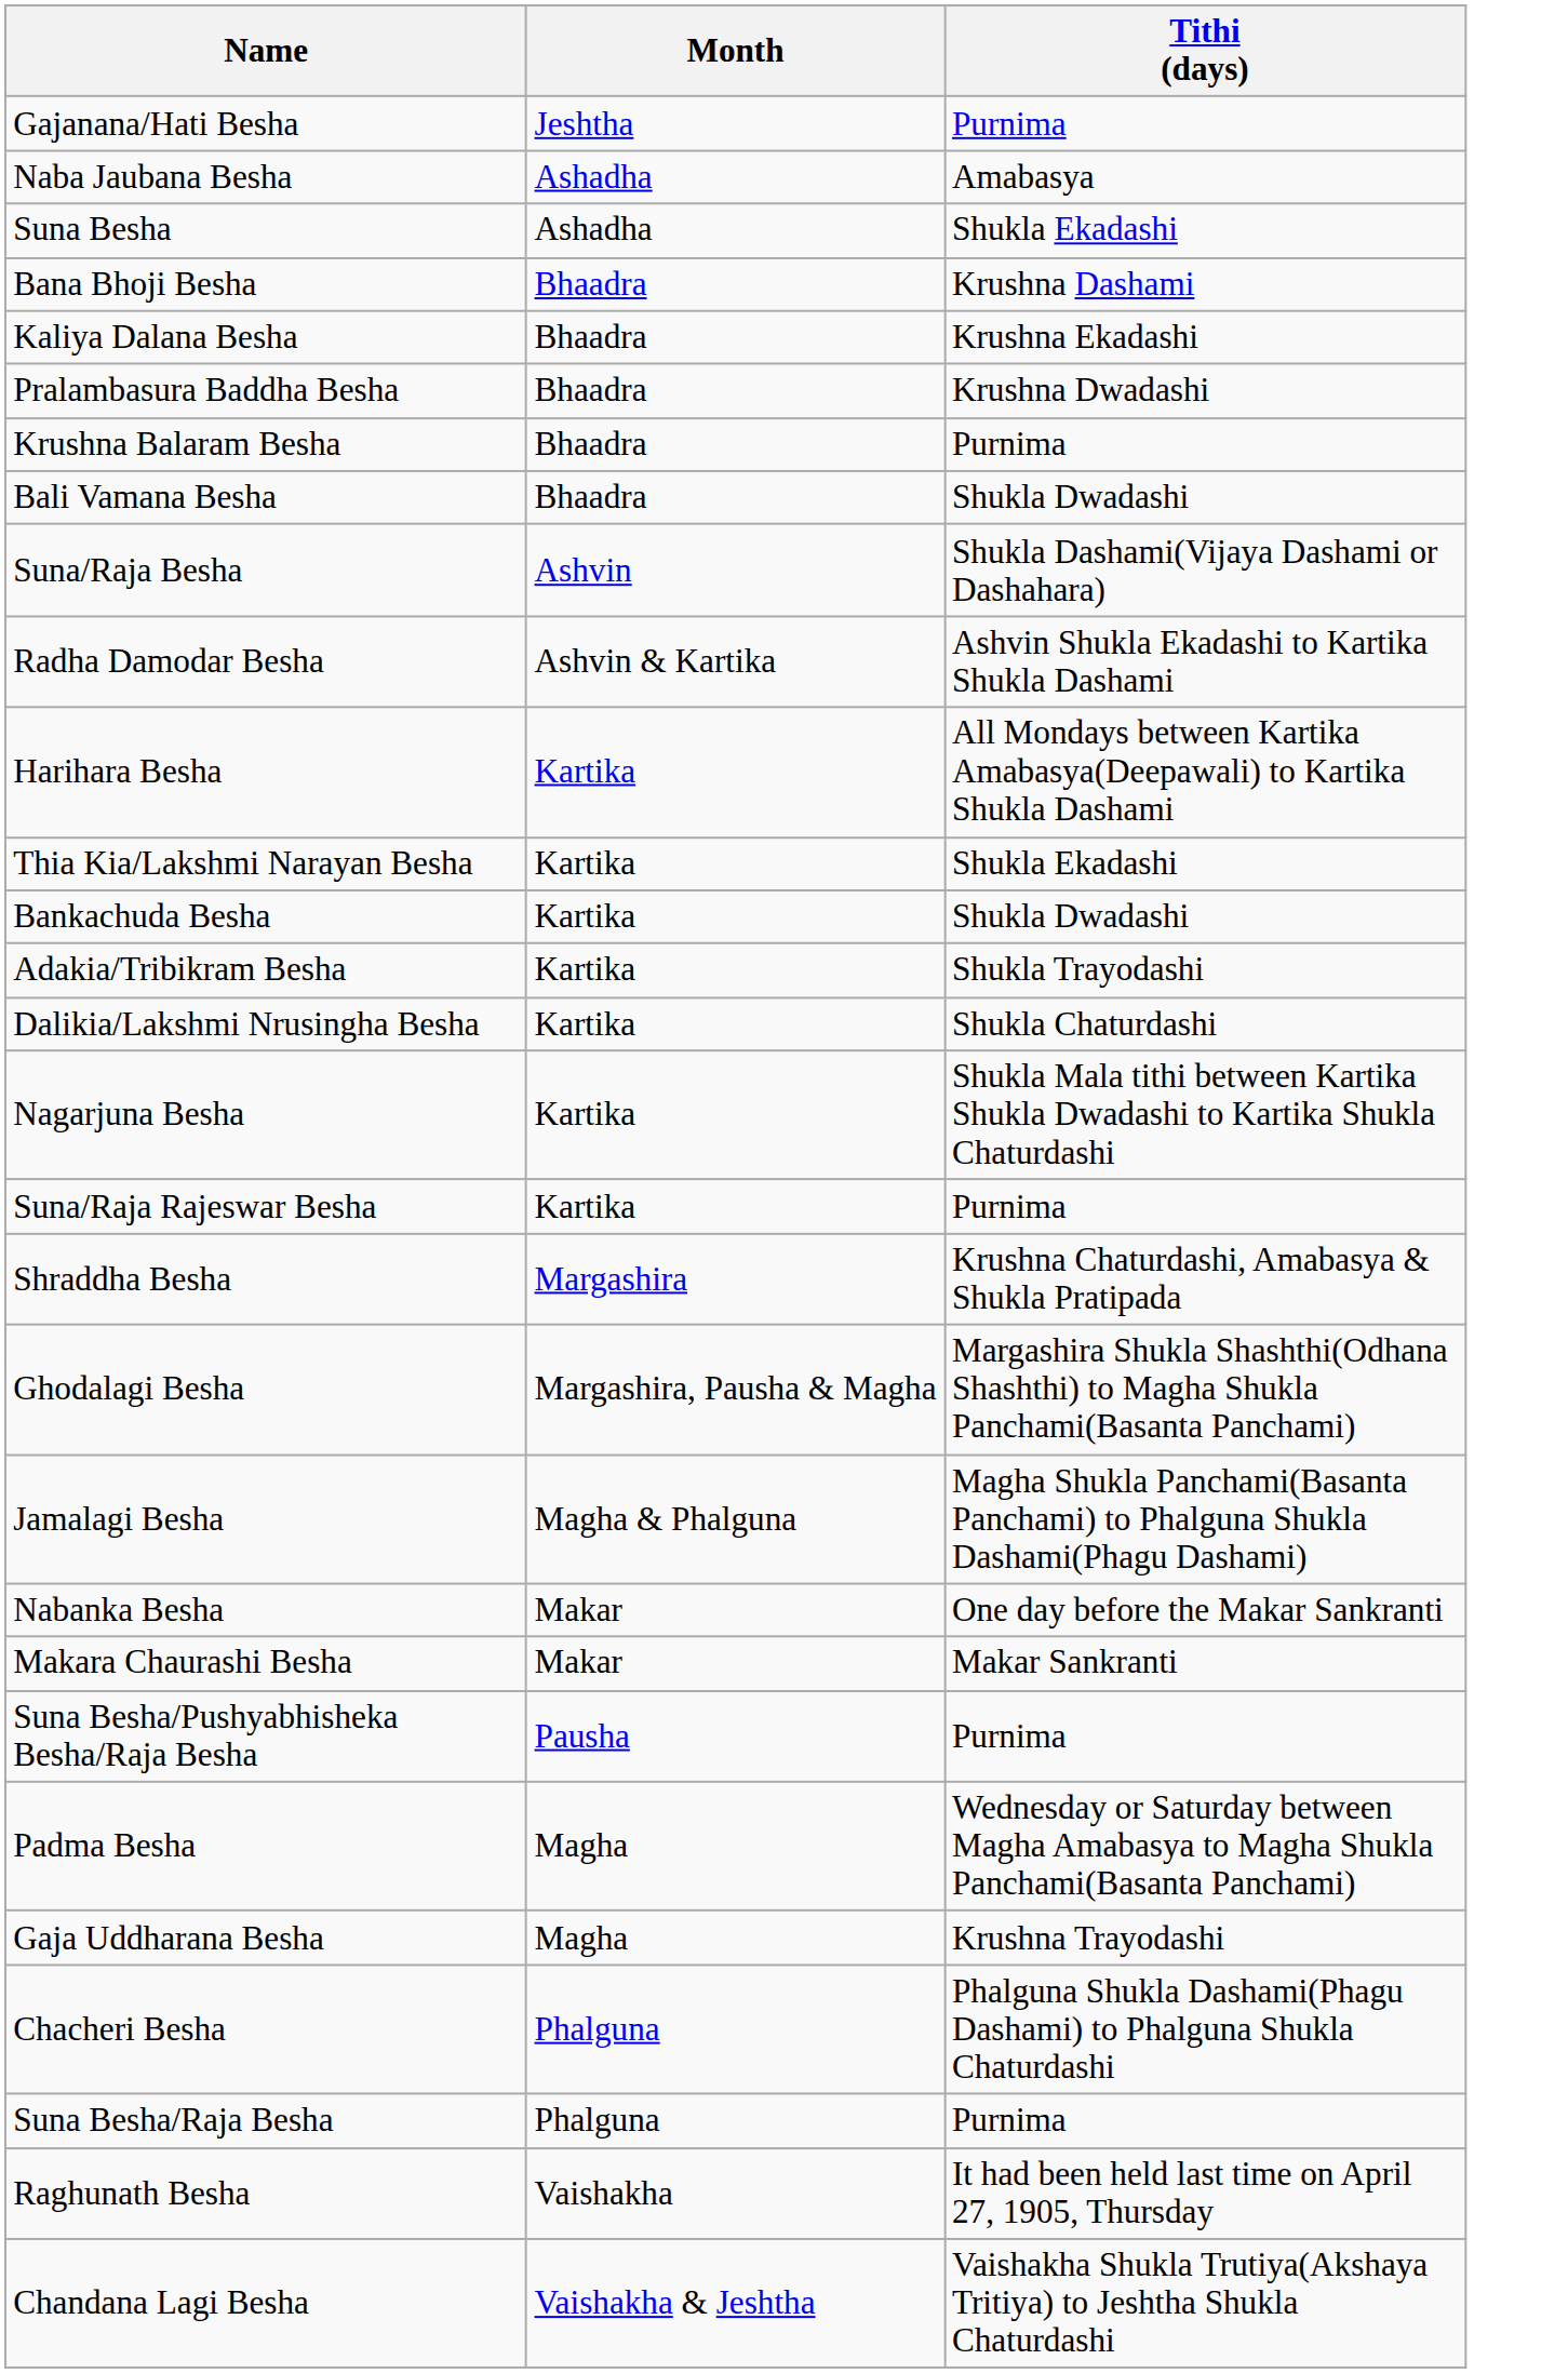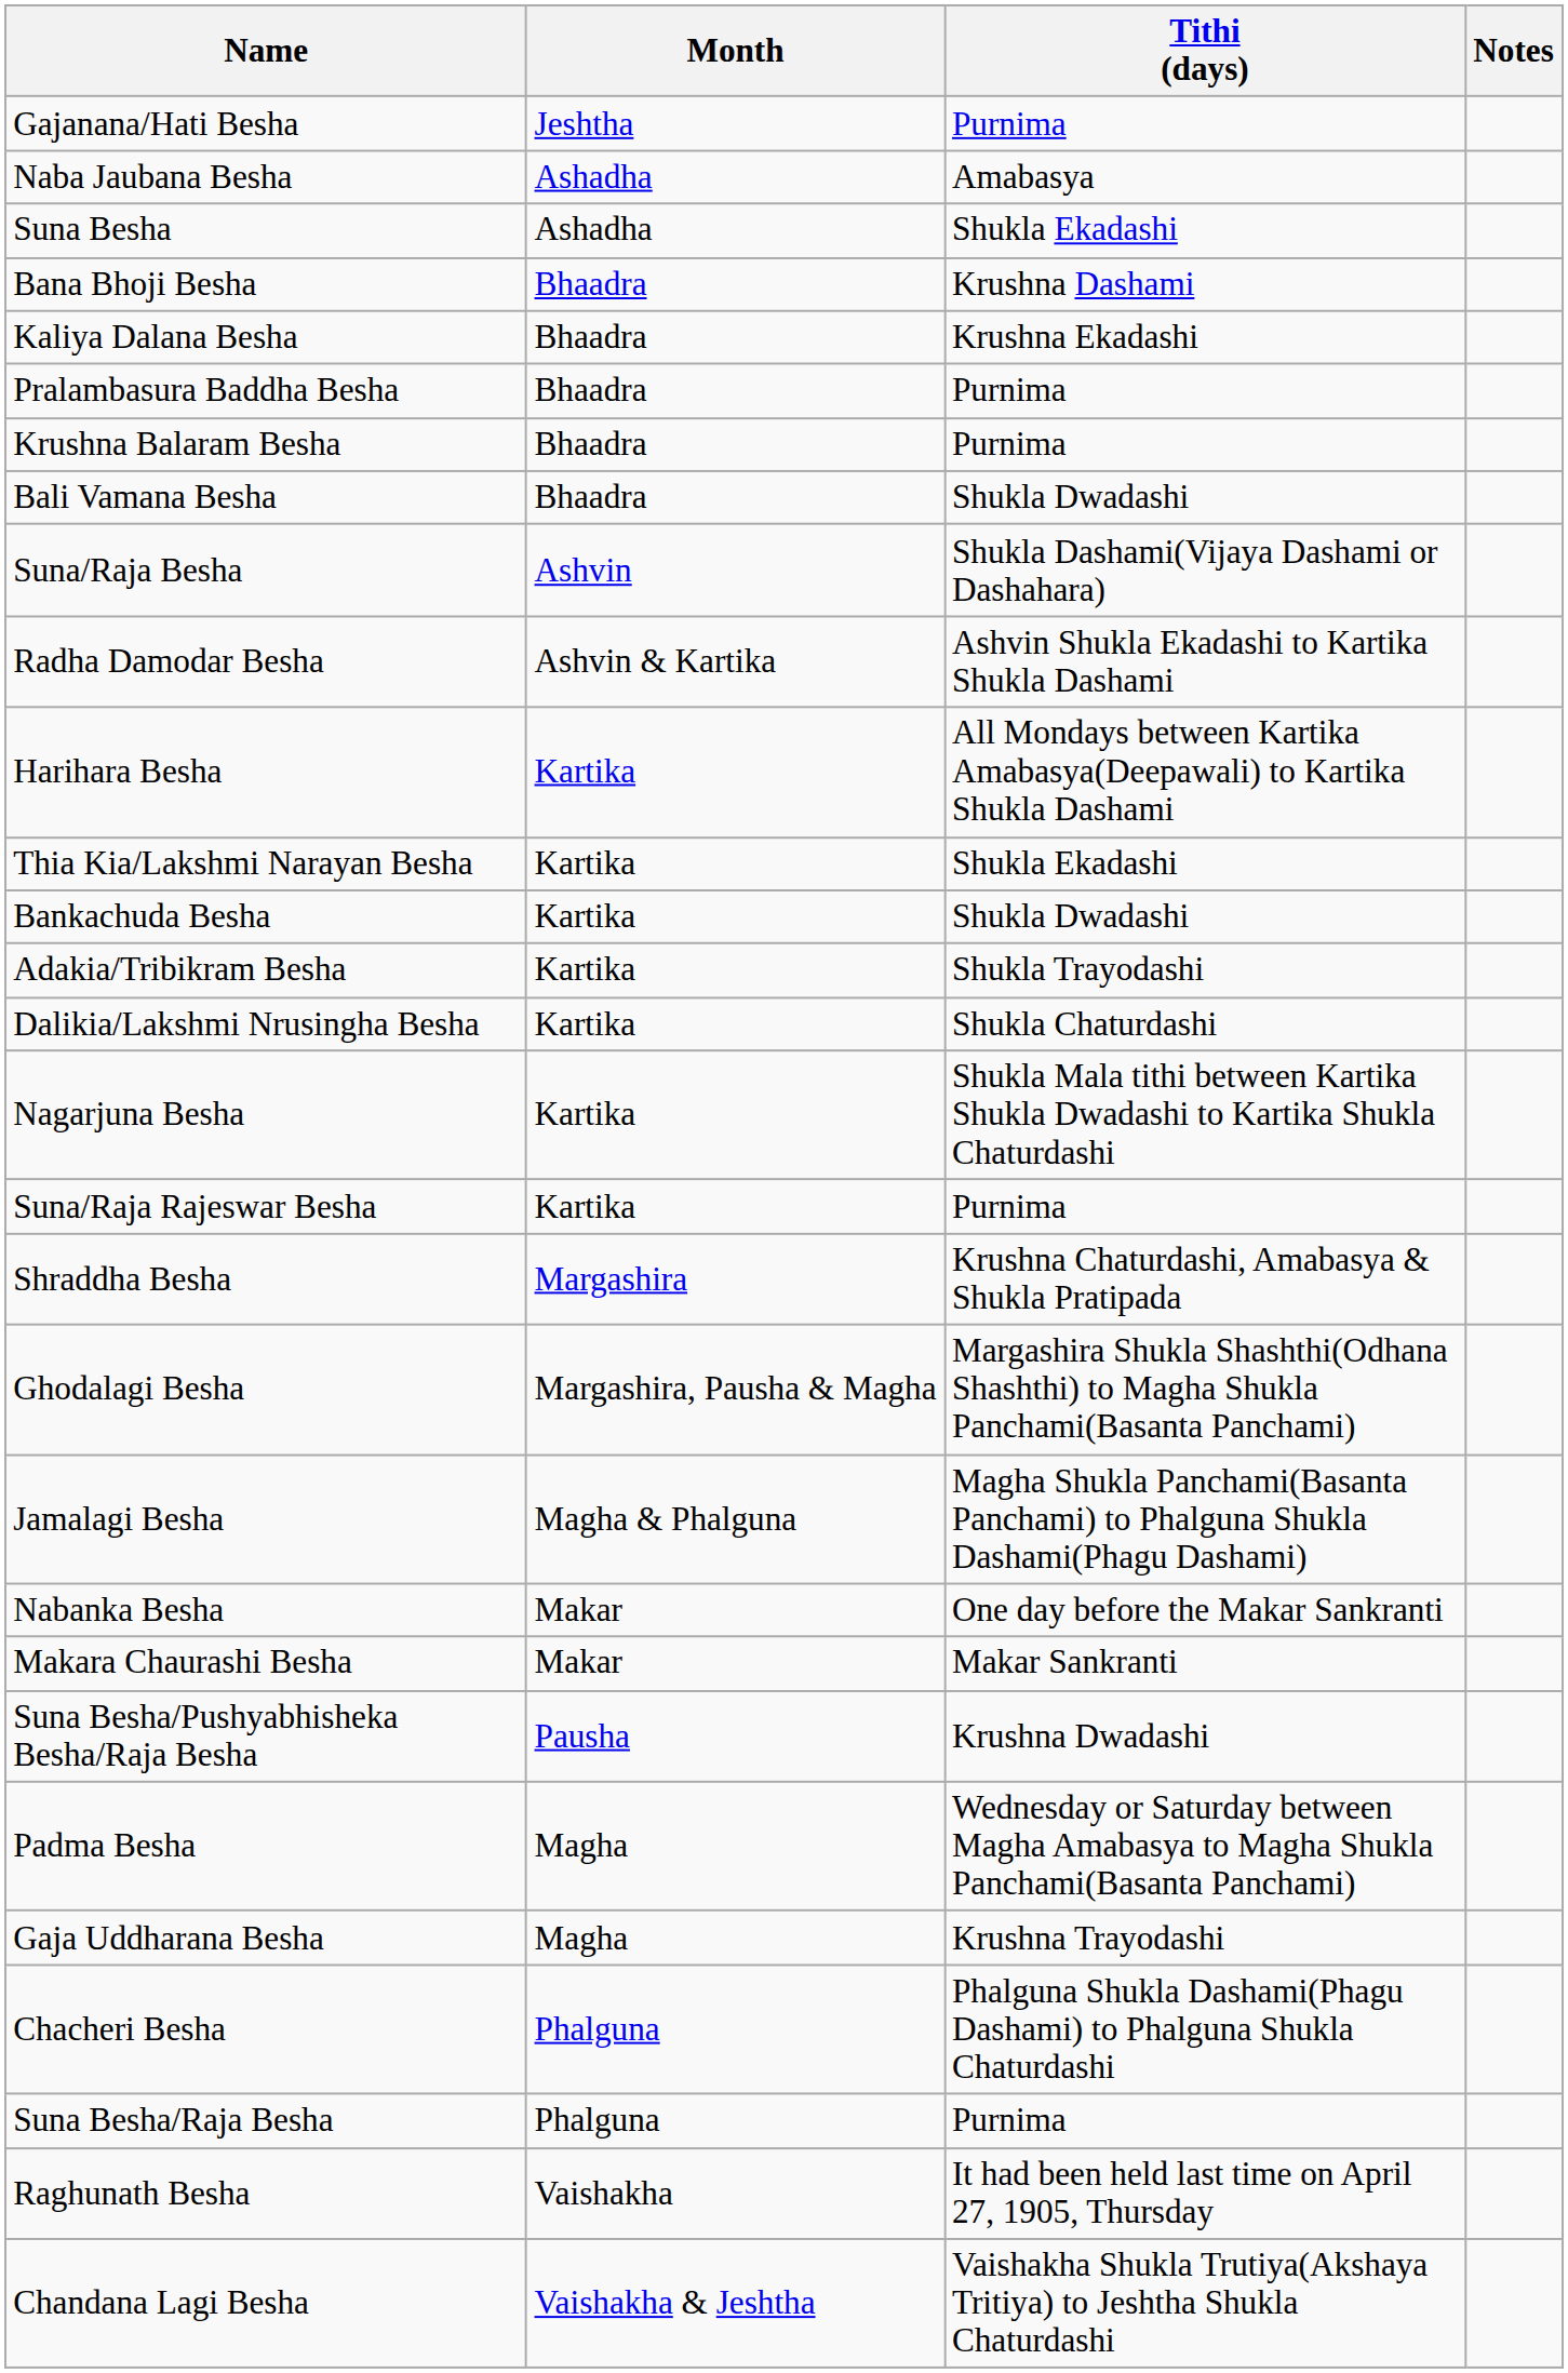 <table class="wikitable sortable">
 <tr>
 <th style="width:15em;">Name</th>
 <th>Month</th>
 <th style="width:15em;"><a href='#'>Tithi</a><br>(days)</th>
+<th>Notes</th>
 </tr>
 <tr>
 <td>Gajanana/Hati Besha</td>
 <td data-sort-value=3><a href='#'>Jeshtha</a></td>
 <td><a href='#'>Purnima</a></td>
+<td></td>
 </tr>
 <tr>
 <td>Naba Jaubana Besha</td>
 <td data-sort-value=4><a href='#'>Ashadha</a></td>
 <td>Amabasya</td>
+<td></td>
 </tr>
 <tr>
 <td>Suna Besha</td>
 <td data-sort-value=4>Ashadha</td>
 <td>Shukla <a href='#'>Ekadashi</a></td>
+<td></td>
 </tr>
 <tr>
 <td>Bana Bhoji Besha</td>
 <td data-sort-value=6><a href='#'>Bhaadra</a></td>
 <td>Krushna <a href='#'>Dashami</a></td>
+<td></td>
 </tr>
 <tr>
 <td>Kaliya Dalana Besha</td>
 <td data-sort-value=6>Bhaadra</td>
 <td>Krushna Ekadashi</td>
+<td></td>
 </tr>
 <tr>
 <td>Pralambasura Baddha Besha</td>
 <td data-sort-value=6>Bhaadra</td>
-<td>Krushna Dwadashi</td>
+<td>Purnima</td>
+<td></td>
 </tr>
 <tr>
 <td>Krushna Balaram Besha</td>
 <td data-sort-value=6>Bhaadra</td>
 <td>Purnima</td>
+<td></td>
 </tr>
 <tr>
 <td>Bali Vamana Besha</td>
 <td data-sort-value=6>Bhaadra</td>
 <td>Shukla Dwadashi</td>
+<td></td>
 </tr>
 <tr>
 <td>Suna/Raja Besha</td>
 <td data-sort-value=7><a href='#'>Ashvin</a></td>
 <td>Shukla Dashami(Vijaya Dashami or Dashahara)</td>
+<td></td>
 </tr>
 <tr>
 <td>Radha Damodar Besha</td>
 <td data-sort-value=7>Ashvin & Kartika</td>
 <td>Ashvin Shukla Ekadashi to Kartika Shukla Dashami</td>
+<td></td>
 </tr>
 <tr>
 <td>Harihara Besha</td>
 <td data-sort-value=8><a href='#'>Kartika</a></td>
 <td>All Mondays between Kartika Amabasya(Deepawali) to Kartika Shukla Dashami</td>
+<td></td>
 </tr>
 <tr>
 <td>Thia Kia/Lakshmi Narayan Besha</td>
 <td data-sort-value=8>Kartika</td>
 <td>Shukla Ekadashi</td>
+<td></td>
 </tr>
 <tr>
 <td>Bankachuda Besha</td>
 <td data-sort-value=8>Kartika</td>
 <td>Shukla Dwadashi</td>
+<td></td>
 </tr>
 <tr>
 <td>Adakia/Tribikram Besha</td>
 <td data-sort-value=8>Kartika</td>
 <td>Shukla Trayodashi</td>
+<td></td>
 </tr>
 <tr>
 <td>Dalikia/Lakshmi Nrusingha Besha</td>
 <td data-sort-value=8>Kartika</td>
 <td>Shukla Chaturdashi</td>
+<td></td>
 </tr>
 <tr>
 <td>Nagarjuna Besha</td>
 <td data-sort-value=8>Kartika</td>
 <td>Shukla Mala tithi between Kartika Shukla Dwadashi to Kartika Shukla Chaturdashi</td>
+<td></td>
 </tr>
 <tr>
 <td>Suna/Raja Rajeswar Besha</td>
 <td data-sort-value=8>Kartika</td>
 <td>Purnima</td>
+<td></td>
 </tr>
 <tr>
 <td>Shraddha Besha</td>
 <td data-sort-value=11><a href='#'>Margashira</a></td>
 <td>Krushna Chaturdashi, Amabasya & Shukla Pratipada</td>
+<td></td>
 </tr>
 <tr>
 <td>Ghodalagi Besha</td>
 <td data-sort-value=9>Margashira, Pausha & Magha</td>
 <td>Margashira Shukla Shashthi(Odhana Shashthi) to Magha Shukla Panchami(Basanta Panchami)</td>
+<td></td>
 </tr>
 <tr>
 <td>Jamalagi Besha</td>
 <td>Magha & Phalguna</td>
 <td>Magha Shukla Panchami(Basanta Panchami) to Phalguna Shukla Dashami(Phagu Dashami)</td>
+<td></td>
 </tr>
 <tr>
 <td>Nabanka Besha</td>
 <td>Makar</td>
 <td>One day before the Makar Sankranti</td>
+<td></td>
 </tr>
 <tr>
 <td>Makara Chaurashi Besha</td>
 <td>Makar</td>
 <td>Makar Sankranti</td>
+<td></td>
 </tr>
 <tr>
 <td>Suna Besha/Pushyabhisheka Besha/Raja Besha</td>
 <td data-sort-value=10><a href='#'>Pausha</a></td>
-<td>Purnima</td>
+<td>Krushna Dwadashi</td>
+<td></td>
 </tr>
 <tr>
 <td>Padma Besha</td>
 <td data-sort-value=11>Magha</td>
 <td>Wednesday or Saturday between Magha Amabasya to Magha Shukla Panchami(Basanta Panchami)</td>
+<td></td>
 </tr>
 <tr>
 <td>Gaja Uddharana Besha</td>
 <td data-sort-value=11>Magha</td>
 <td>Krushna Trayodashi</td>
+<td></td>
 </tr>
 <tr>
 <td>Chacheri Besha</td>
 <td data-sort-value=12><a href='#'>Phalguna</a></td>
 <td>Phalguna Shukla Dashami(Phagu Dashami) to  Phalguna Shukla Chaturdashi</td>
+<td></td>
 </tr>
 <tr>
 <td>Suna Besha/Raja Besha</td>
 <td data-sort-value=12>Phalguna</td>
 <td>Purnima</td>
+<td></td>
 </tr>
 <tr>
 <td>Raghunath Besha</td>
 <td data-sort-value=1>Vaishakha</td>
 <td>It had been held last time on April 27, 1905, Thursday</td>
+<td></td>
 </tr>
 <tr>
 <td>Chandana Lagi Besha</td>
 <td data-sort-value=3><a href='#'>Vaishakha</a> & <a href='#'>Jeshtha</a></td>
 <td>Vaishakha Shukla Trutiya(Akshaya Tritiya) to Jeshtha Shukla Chaturdashi</td>
+<td></td>
 </tr>
 </table>
